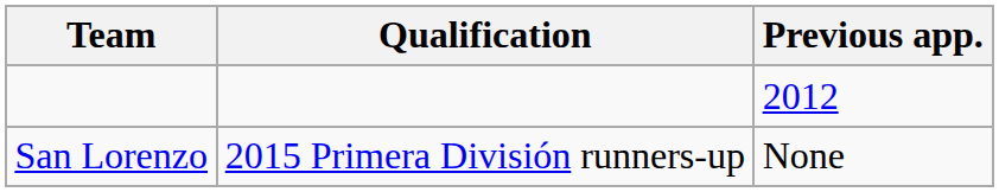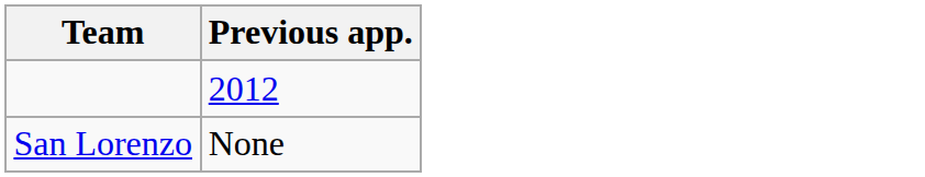 <table class="wikitable">
 <tr>
 <th>Team</th>
-<th>Qualification</th>
 <th>Previous app.</th>
 </tr>
 <tr>
 <td><a href='#'></a></td>
-<td></td>
 <td><a href='#'>2012</a></td>
 </tr>
 <tr>
 <td><a href='#'>San Lorenzo</a></td>
-<td><a href='#'>2015 Primera División</a> runners-up</td>
 <td>None</td>
 </tr>
 </table>
